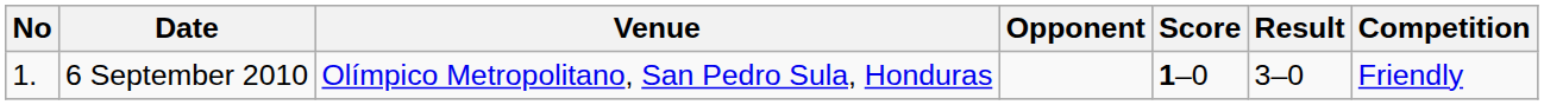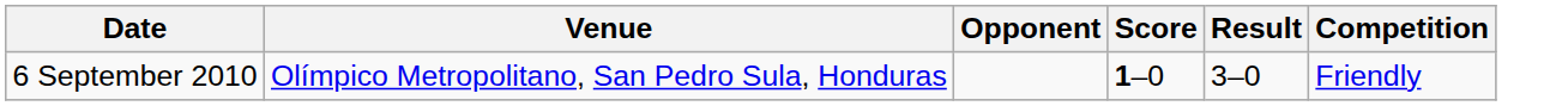 <table class="wikitable">
 <tr>
-<th>No</th>
 <th>Date</th>
 <th>Venue</th>
 <th>Opponent</th>
 <th>Score</th>
 <th>Result</th>
 <th>Competition</th>
 </tr>
 <tr>
-<td>1.</td>
 <td>6 September 2010</td>
 <td><a href='#'>Olímpico Metropolitano</a>, <a href='#'>San Pedro Sula</a>, <a href='#'>Honduras</a></td>
 <td></td>
 <td><strong>1</strong>–0</td>
 <td>3–0</td>
 <td><a href='#'>Friendly</a></td>
 </tr>
 </table>
